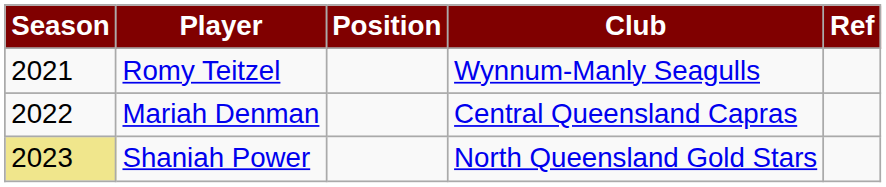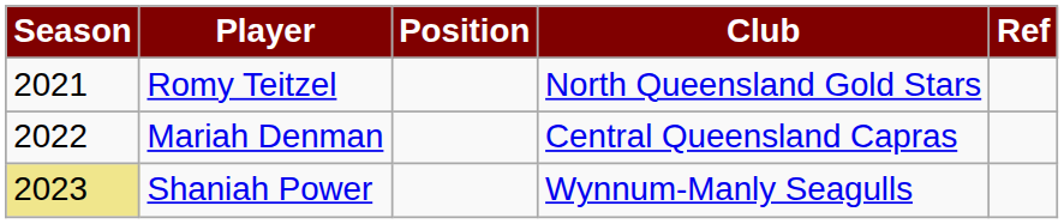 <table class="wikitable">
 <tr>
 <th style="color:white; background:maroon">Season</th>
 <th style="color:white; background:maroon">Player</th>
 <th style="color:white; background:maroon">Position</th>
 <th style="color:white; background:maroon">Club</th>
 <th style="color:white; background:maroon">Ref</th>
 </tr>
 <tr>
 <td>2021</td>
 <td><a href='#'>Romy Teitzel</a></td>
 <td></td>
-<td> <a href='#'>Wynnum-Manly Seagulls</a></td>
+<td> <a href='#'>North Queensland Gold Stars</a></td>
 <td></td>
 </tr>
 <tr>
 <td>2022</td>
 <td><a href='#'>Mariah Denman</a></td>
 <td></td>
 <td> <a href='#'>Central Queensland Capras</a></td>
 <td></td>
 </tr>
 <tr>
 <td style="background: khaki;">2023</td>
 <td><a href='#'>Shaniah Power</a></td>
 <td></td>
-<td> <a href='#'>North Queensland Gold Stars</a></td>
+<td> <a href='#'>Wynnum-Manly Seagulls</a></td>
 <td></td>
 </tr>
 </table>
